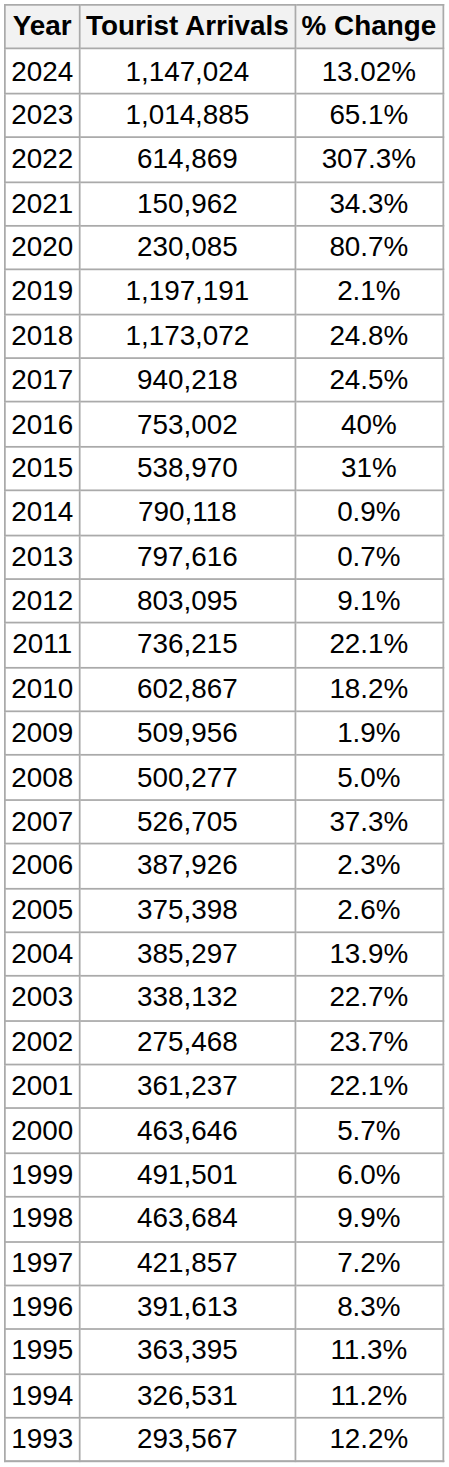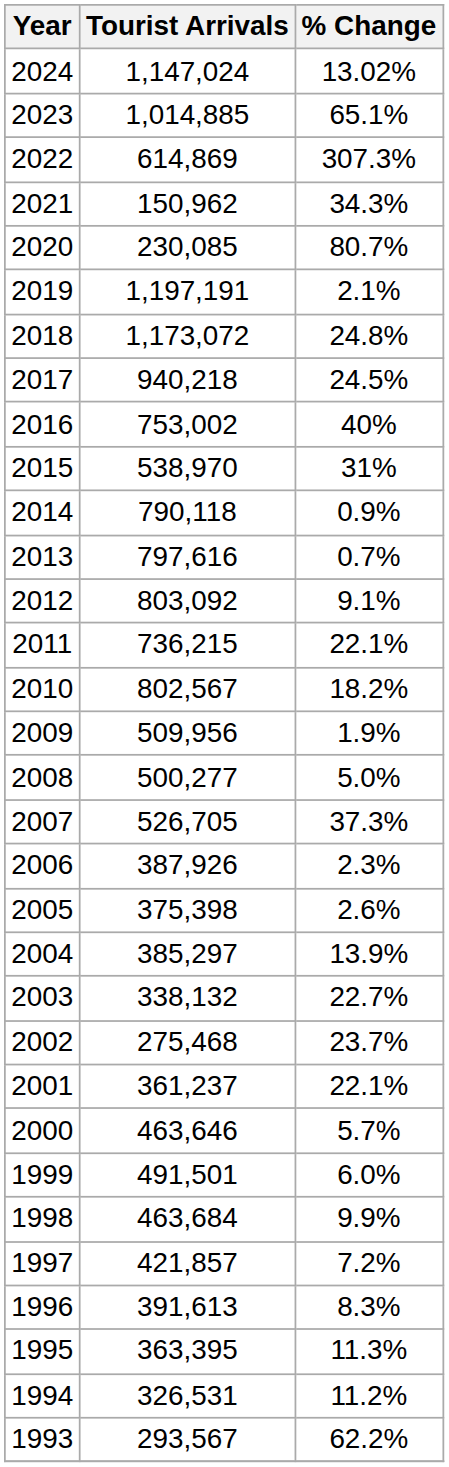 <table class="wikitable sortable static-row-numbers static-row-header-text">
 <tr>
 <th>Year</th>
 <th>Tourist Arrivals</th>
 <th>% Change</th>
 </tr>
 <tr bgcolor="white" align="center">
 <td>2024</td>
 <td>1,147,024</td>
 <td> 13.02%</td>
 </tr>
 <tr bgcolor="white" align="center">
 <td>2023</td>
 <td>1,014,885</td>
 <td> 65.1%</td>
 </tr>
 <tr bgcolor="white" align="center">
 <td>2022</td>
 <td>614,869</td>
 <td> 307.3%</td>
 </tr>
 <tr bgcolor="white" align="center">
 <td>2021</td>
 <td>150,962</td>
 <td> 34.3%</td>
 </tr>
 <tr bgcolor="white" align="center">
 <td>2020</td>
 <td>230,085</td>
 <td> 80.7%</td>
 </tr>
 <tr bgcolor="white" align="center">
 <td>2019</td>
 <td>1,197,191</td>
 <td> 2.1%</td>
 </tr>
 <tr bgcolor="white" align="center">
 <td>2018</td>
 <td>1,173,072</td>
 <td> 24.8%</td>
 </tr>
 <tr bgcolor="white" align="center">
 <td>2017</td>
 <td>940,218</td>
 <td> 24.5%</td>
 </tr>
 <tr bgcolor="white" align="center">
 <td>2016</td>
 <td>753,002</td>
 <td> 40%</td>
 </tr>
 <tr bgcolor="white" align="center" |->
 <td>2015</td>
 <td>538,970</td>
 <td> 31%</td>
 </tr>
 <tr bgcolor="white" align="center" |->
 <td>2014</td>
 <td>790,118</td>
 <td> 0.9%</td>
 </tr>
 <tr bgcolor="white" align="center" |->
 <td>2013</td>
 <td>797,616</td>
 <td> 0.7%</td>
 </tr>
 <tr bgcolor="white" align="center">
 <td>2012</td>
-<td>803,095</td>
+<td>803,092</td>
 <td> 9.1%</td>
 </tr>
 <tr bgcolor="white" align="center">
 <td>2011</td>
 <td>736,215</td>
 <td> 22.1%</td>
 </tr>
 <tr bgcolor="white" align="center">
 <td>2010</td>
-<td>602,867</td>
+<td>802,567</td>
 <td> 18.2%</td>
 </tr>
 <tr bgcolor="white" align="center">
 <td>2009</td>
 <td>509,956</td>
 <td> 1.9%</td>
 </tr>
 <tr bgcolor="white" align="center">
 <td>2008</td>
 <td>500,277</td>
 <td> 5.0%</td>
 </tr>
 <tr bgcolor="white" align="center">
 <td>2007</td>
 <td>526,705</td>
 <td> 37.3%</td>
 </tr>
 <tr bgcolor="white" align="center">
 <td>2006</td>
 <td>387,926</td>
 <td> 2.3%</td>
 </tr>
 <tr bgcolor="white" align="center">
 <td>2005</td>
 <td>375,398</td>
 <td> 2.6%</td>
 </tr>
 <tr bgcolor="white" align="center">
 <td>2004</td>
 <td>385,297</td>
 <td> 13.9%</td>
 </tr>
 <tr bgcolor="white" align="center">
 <td>2003</td>
 <td>338,132</td>
 <td> 22.7%</td>
 </tr>
 <tr bgcolor="white" align="center">
 <td>2002</td>
 <td>275,468</td>
 <td> 23.7%</td>
 </tr>
 <tr bgcolor="white" align="center">
 <td>2001</td>
 <td>361,237</td>
 <td> 22.1%</td>
 </tr>
 <tr bgcolor="white" align="center">
 <td>2000</td>
 <td>463,646</td>
 <td> 5.7%</td>
 </tr>
 <tr bgcolor="white" align="center">
 <td>1999</td>
 <td>491,501</td>
 <td> 6.0%</td>
 </tr>
 <tr bgcolor="white" align="center">
 <td>1998</td>
 <td>463,684</td>
 <td> 9.9%</td>
 </tr>
 <tr bgcolor="white" align="center">
 <td>1997</td>
 <td>421,857</td>
 <td> 7.2%</td>
 </tr>
 <tr bgcolor="white" align="center">
 <td>1996</td>
 <td>391,613</td>
 <td> 8.3%</td>
 </tr>
 <tr bgcolor="white" align="center">
 <td>1995</td>
 <td>363,395</td>
 <td> 11.3%</td>
 </tr>
 <tr bgcolor="white" align="center">
 <td>1994</td>
 <td>326,531</td>
 <td> 11.2%</td>
 </tr>
 <tr bgcolor="white" align="center">
 <td>1993</td>
 <td>293,567</td>
-<td> 12.2%</td>
+<td> 62.2%</td>
 </tr>
 <tr bgcolor="white" align="center">
 </tr>
 </table>
